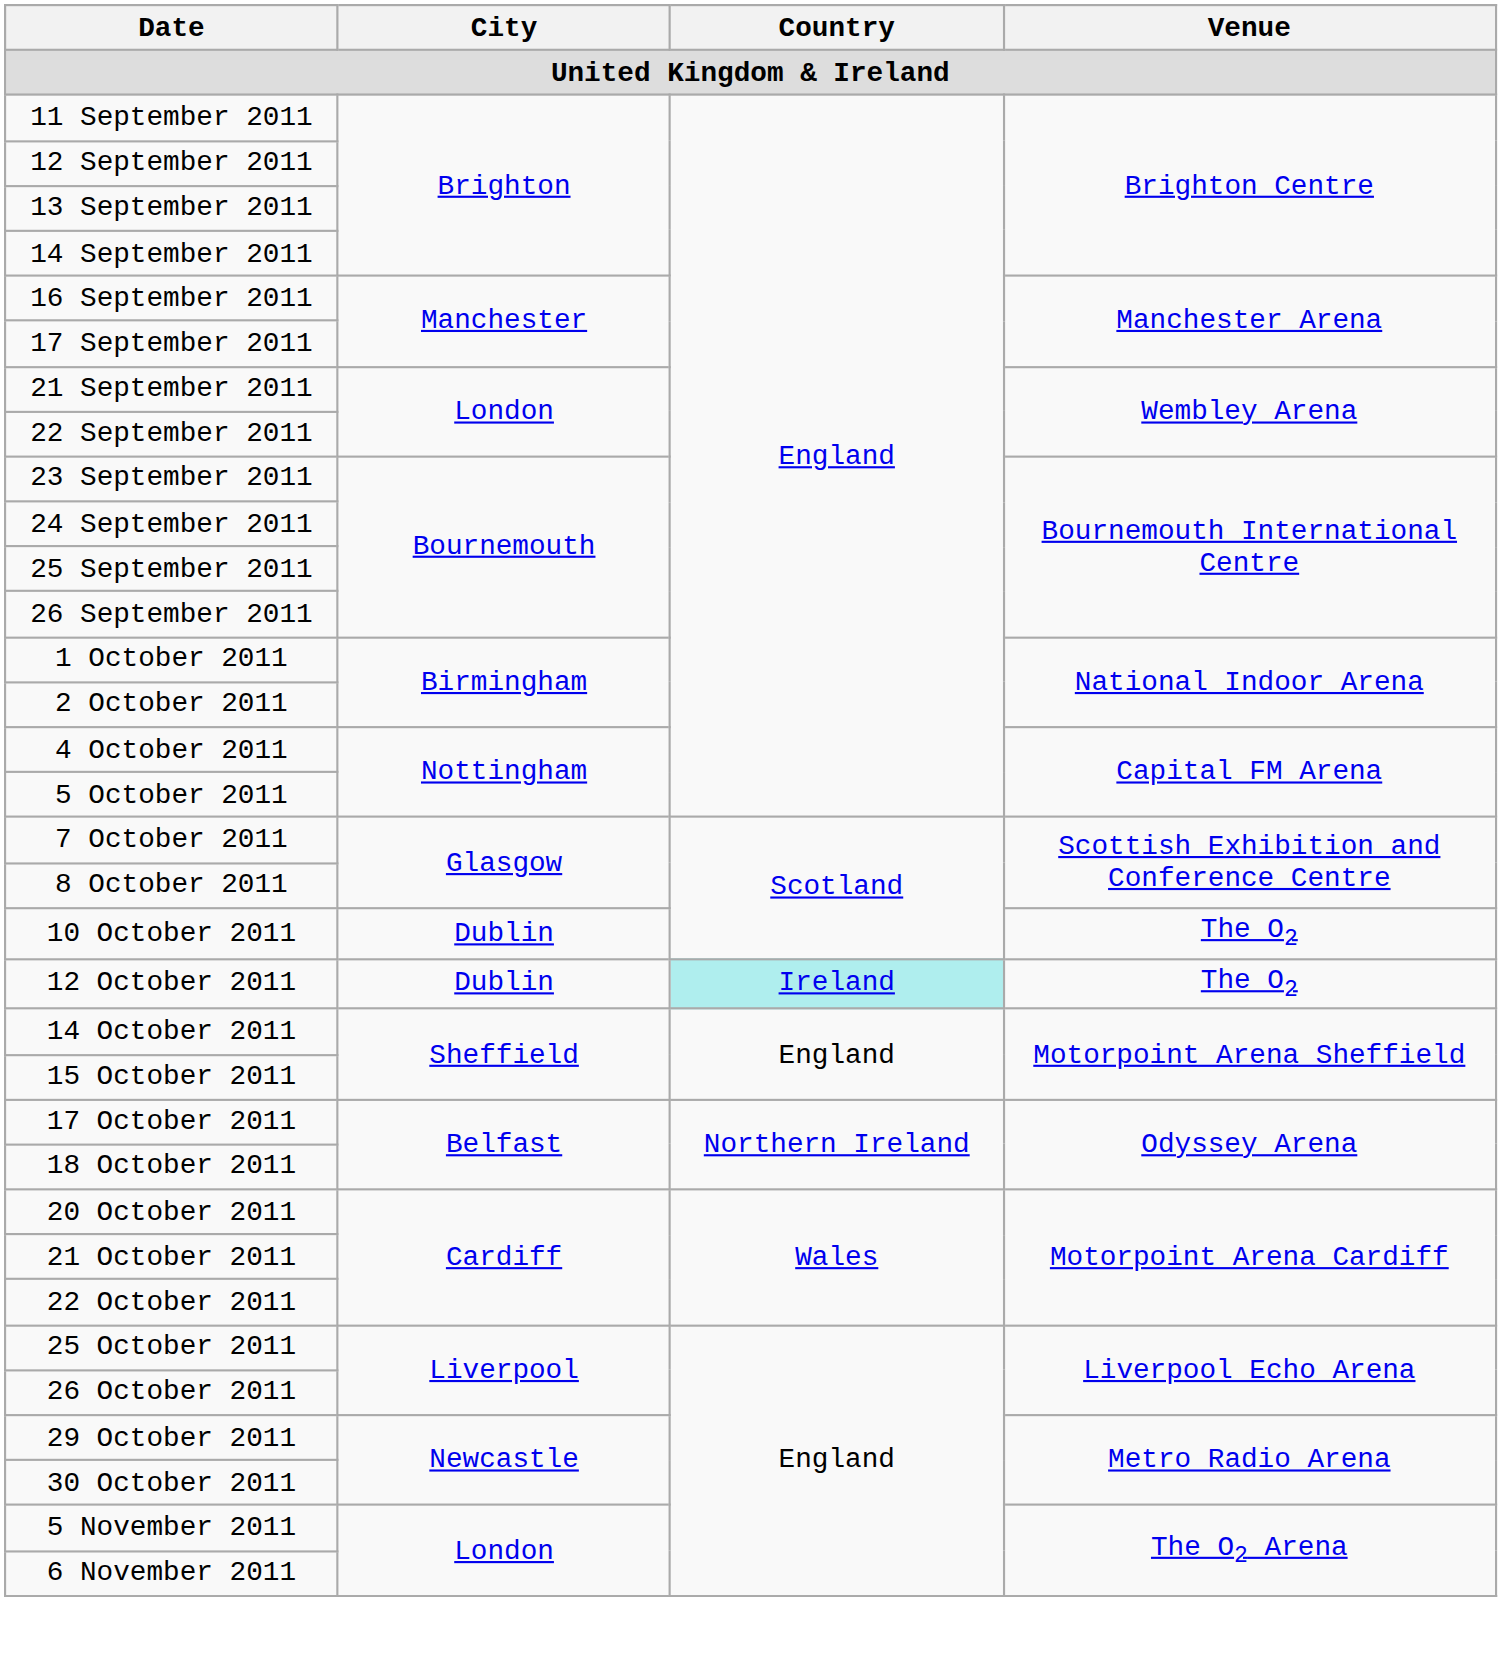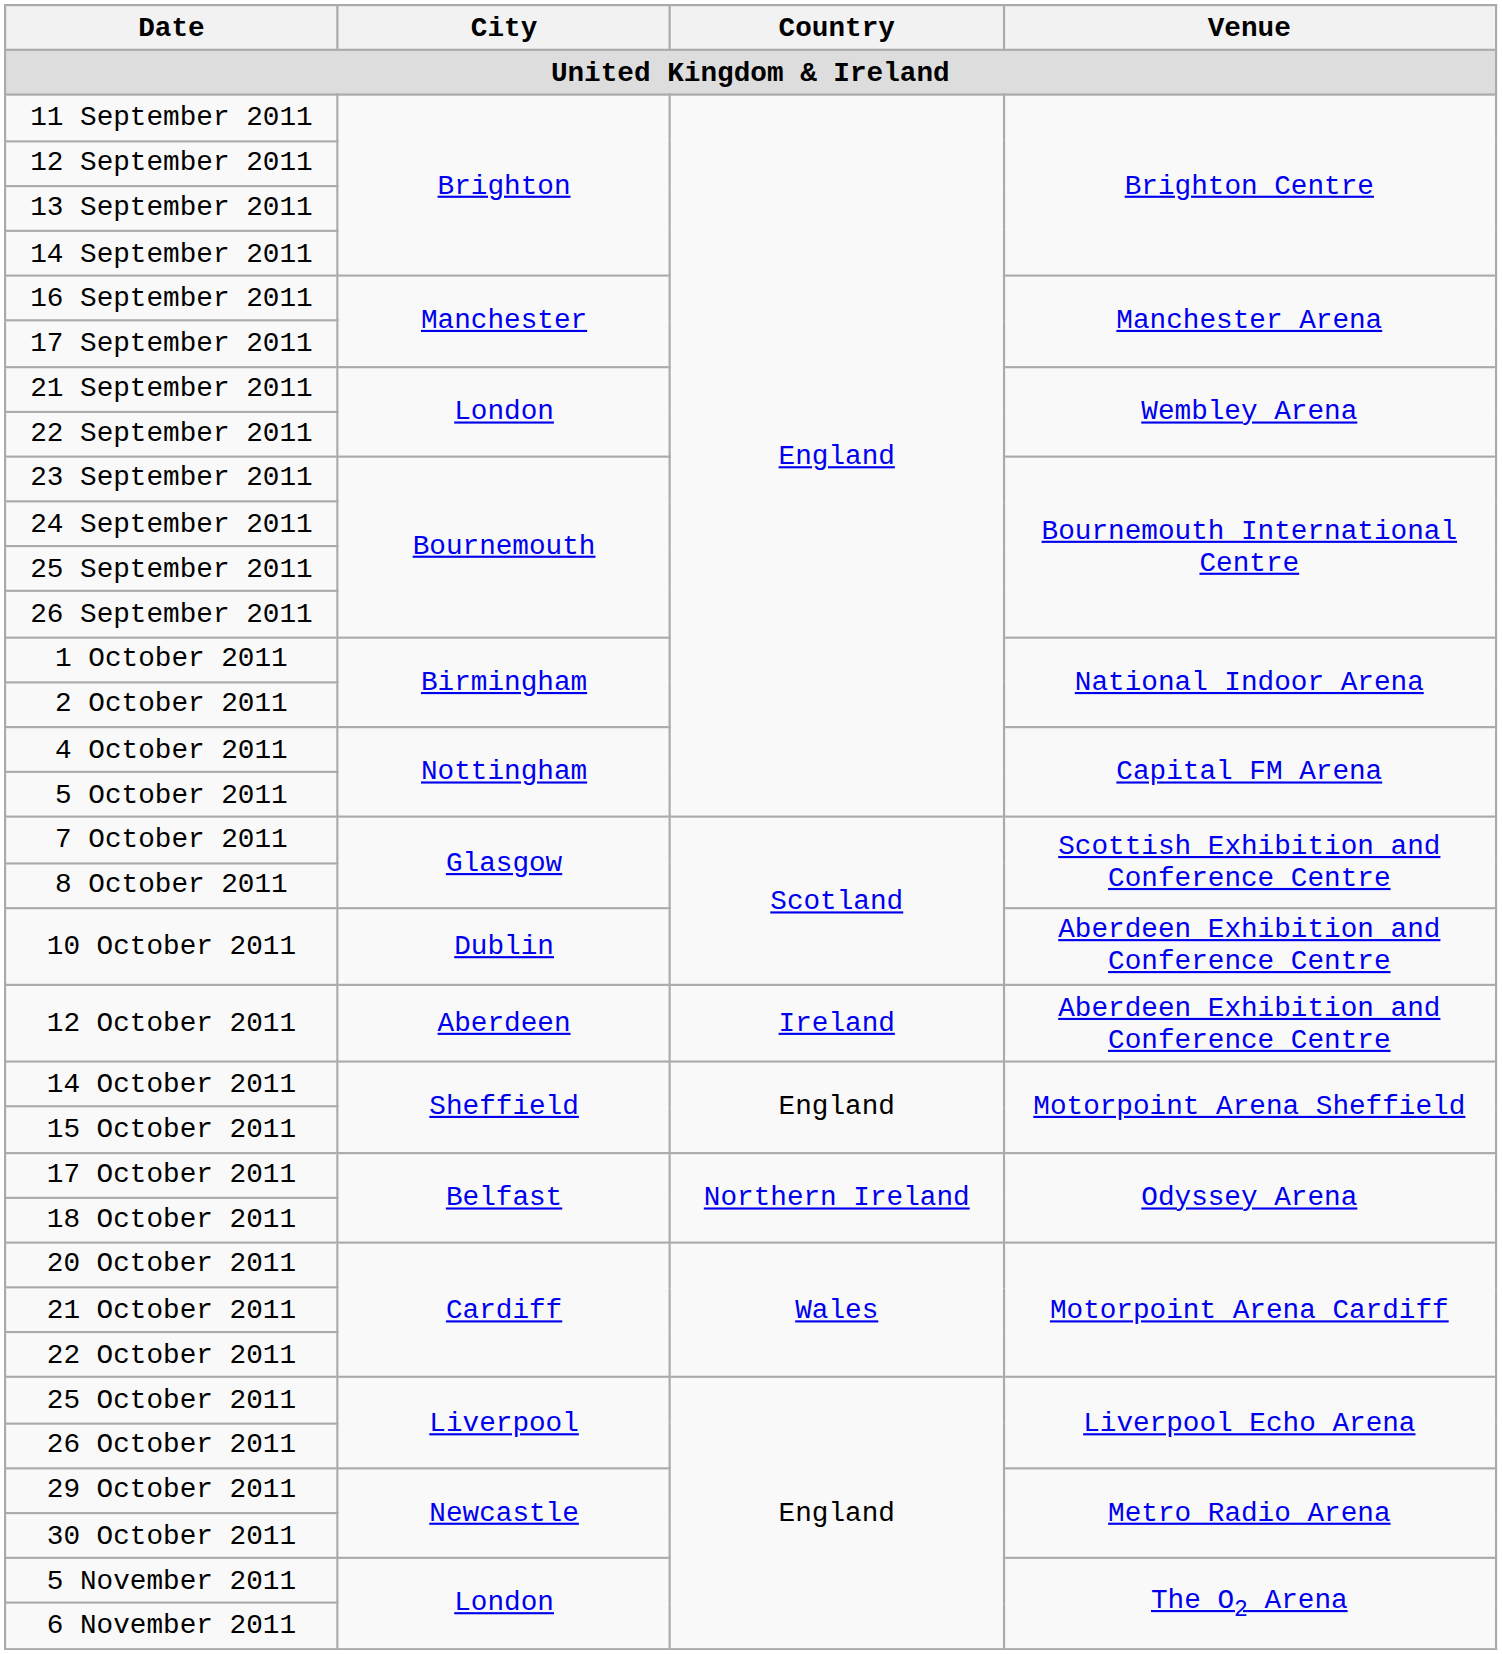 <table class="wikitable" style="text-align:center;">
 <tr bgcolor="#CCCCCC">
 <th width="150">Date</th>
 <th width="150">City</th>
 <th width="150">Country</th>
 <th width="225">Venue</th>
 </tr>
 <tr bgcolor="#DDDDDD">
 <td colspan="6"><strong>United Kingdom & Ireland</strong></td>
 </tr>
 <tr>
 <td>11 September 2011</td>
 <td rowspan="4"><a href='#'>Brighton</a></td>
 <td rowspan="16"><a href='#'>England</a></td>
 <td rowspan="4"><a href='#'>Brighton Centre</a></td>
 </tr>
 <tr>
 <td>12 September 2011</td>
 </tr>
 <tr>
 <td>13 September 2011</td>
 </tr>
 <tr>
 <td>14 September 2011</td>
 </tr>
 <tr>
 <td>16 September 2011</td>
 <td rowspan="2"><a href='#'>Manchester</a></td>
 <td rowspan="2"><a href='#'>Manchester Arena</a></td>
 </tr>
 <tr>
 <td>17 September 2011</td>
 </tr>
 <tr>
 <td>21 September 2011</td>
 <td rowspan="2"><a href='#'>London</a></td>
 <td rowspan="2"><a href='#'>Wembley Arena</a></td>
 </tr>
 <tr>
 <td>22 September 2011</td>
 </tr>
 <tr>
 <td>23 September 2011</td>
 <td rowspan="4"><a href='#'>Bournemouth</a></td>
 <td rowspan="4"><a href='#'>Bournemouth International Centre</a></td>
 </tr>
 <tr>
 <td>24 September 2011</td>
 </tr>
 <tr>
 <td>25 September 2011</td>
 </tr>
 <tr>
 <td>26 September 2011</td>
 </tr>
 <tr>
 <td>1 October 2011</td>
 <td rowspan="2"><a href='#'>Birmingham</a></td>
 <td rowspan="2"><a href='#'>National Indoor Arena</a></td>
 </tr>
 <tr>
 <td>2 October 2011</td>
 </tr>
 <tr>
 <td>4 October 2011</td>
 <td rowspan="2"><a href='#'>Nottingham</a></td>
 <td rowspan="2"><a href='#'>Capital FM Arena</a></td>
 </tr>
 <tr>
 <td>5 October 2011</td>
 </tr>
 <tr>
 <td>7 October 2011</td>
 <td rowspan="2"><a href='#'>Glasgow</a></td>
 <td rowspan="3"><a href='#'>Scotland</a></td>
 <td rowspan="2"><a href='#'>Scottish Exhibition and Conference Centre</a></td>
 </tr>
 <tr>
 <td>8 October 2011</td>
 </tr>
 <tr>
 <td>10 October 2011</td>
 <td><a href='#'>Dublin</a></td>
-<td><a href='#'>The O<sub>2</sub></a></td>
+<td><a href='#'>Aberdeen Exhibition and Conference Centre</a></td>
 </tr>
 <tr>
 <td>12 October 2011</td>
-<td><a href='#'>Dublin</a></td>
-<td style="background: paleturquoise;"><a href='#'>Ireland</a></td>
-<td><a href='#'>The O<sub>2</sub></a></td>
+<td><a href='#'>Aberdeen</a></td>
+<td><a href='#'>Ireland</a></td>
+<td><a href='#'>Aberdeen Exhibition and Conference Centre</a></td>
 </tr>
 <tr>
 <td>14 October 2011</td>
 <td rowspan="2"><a href='#'>Sheffield</a></td>
 <td rowspan="2">England</td>
 <td rowspan="2"><a href='#'>Motorpoint Arena Sheffield</a></td>
 </tr>
 <tr>
 <td>15 October 2011</td>
 </tr>
 <tr>
 <td>17 October 2011</td>
 <td rowspan="2"><a href='#'>Belfast</a></td>
 <td rowspan="2"><a href='#'>Northern Ireland</a></td>
 <td rowspan="2"><a href='#'>Odyssey Arena</a></td>
 </tr>
 <tr>
 <td>18 October 2011</td>
 </tr>
 <tr>
 <td>20 October 2011</td>
 <td rowspan="3"><a href='#'>Cardiff</a></td>
 <td rowspan="3"><a href='#'>Wales</a></td>
 <td rowspan="3"><a href='#'>Motorpoint Arena Cardiff</a></td>
 </tr>
 <tr>
 <td>21 October 2011</td>
 </tr>
 <tr>
 <td>22 October 2011</td>
 </tr>
 <tr>
 <td>25 October 2011</td>
 <td rowspan="2"><a href='#'>Liverpool</a></td>
 <td rowspan="6">England</td>
 <td rowspan="2"><a href='#'>Liverpool Echo Arena</a></td>
 </tr>
 <tr>
 <td>26 October 2011</td>
 </tr>
 <tr>
 <td>29 October 2011</td>
 <td rowspan="2"><a href='#'>Newcastle</a></td>
 <td rowspan="2"><a href='#'>Metro Radio Arena</a></td>
 </tr>
 <tr>
 <td>30 October 2011</td>
 </tr>
 <tr>
 <td>5 November 2011</td>
 <td rowspan="2"><a href='#'>London</a></td>
 <td rowspan="2"><a href='#'>The O<sub>2</sub> Arena</a></td>
 </tr>
 <tr>
 <td>6 November 2011</td>
 </tr>
 <tr>
 </tr>
 </table>
